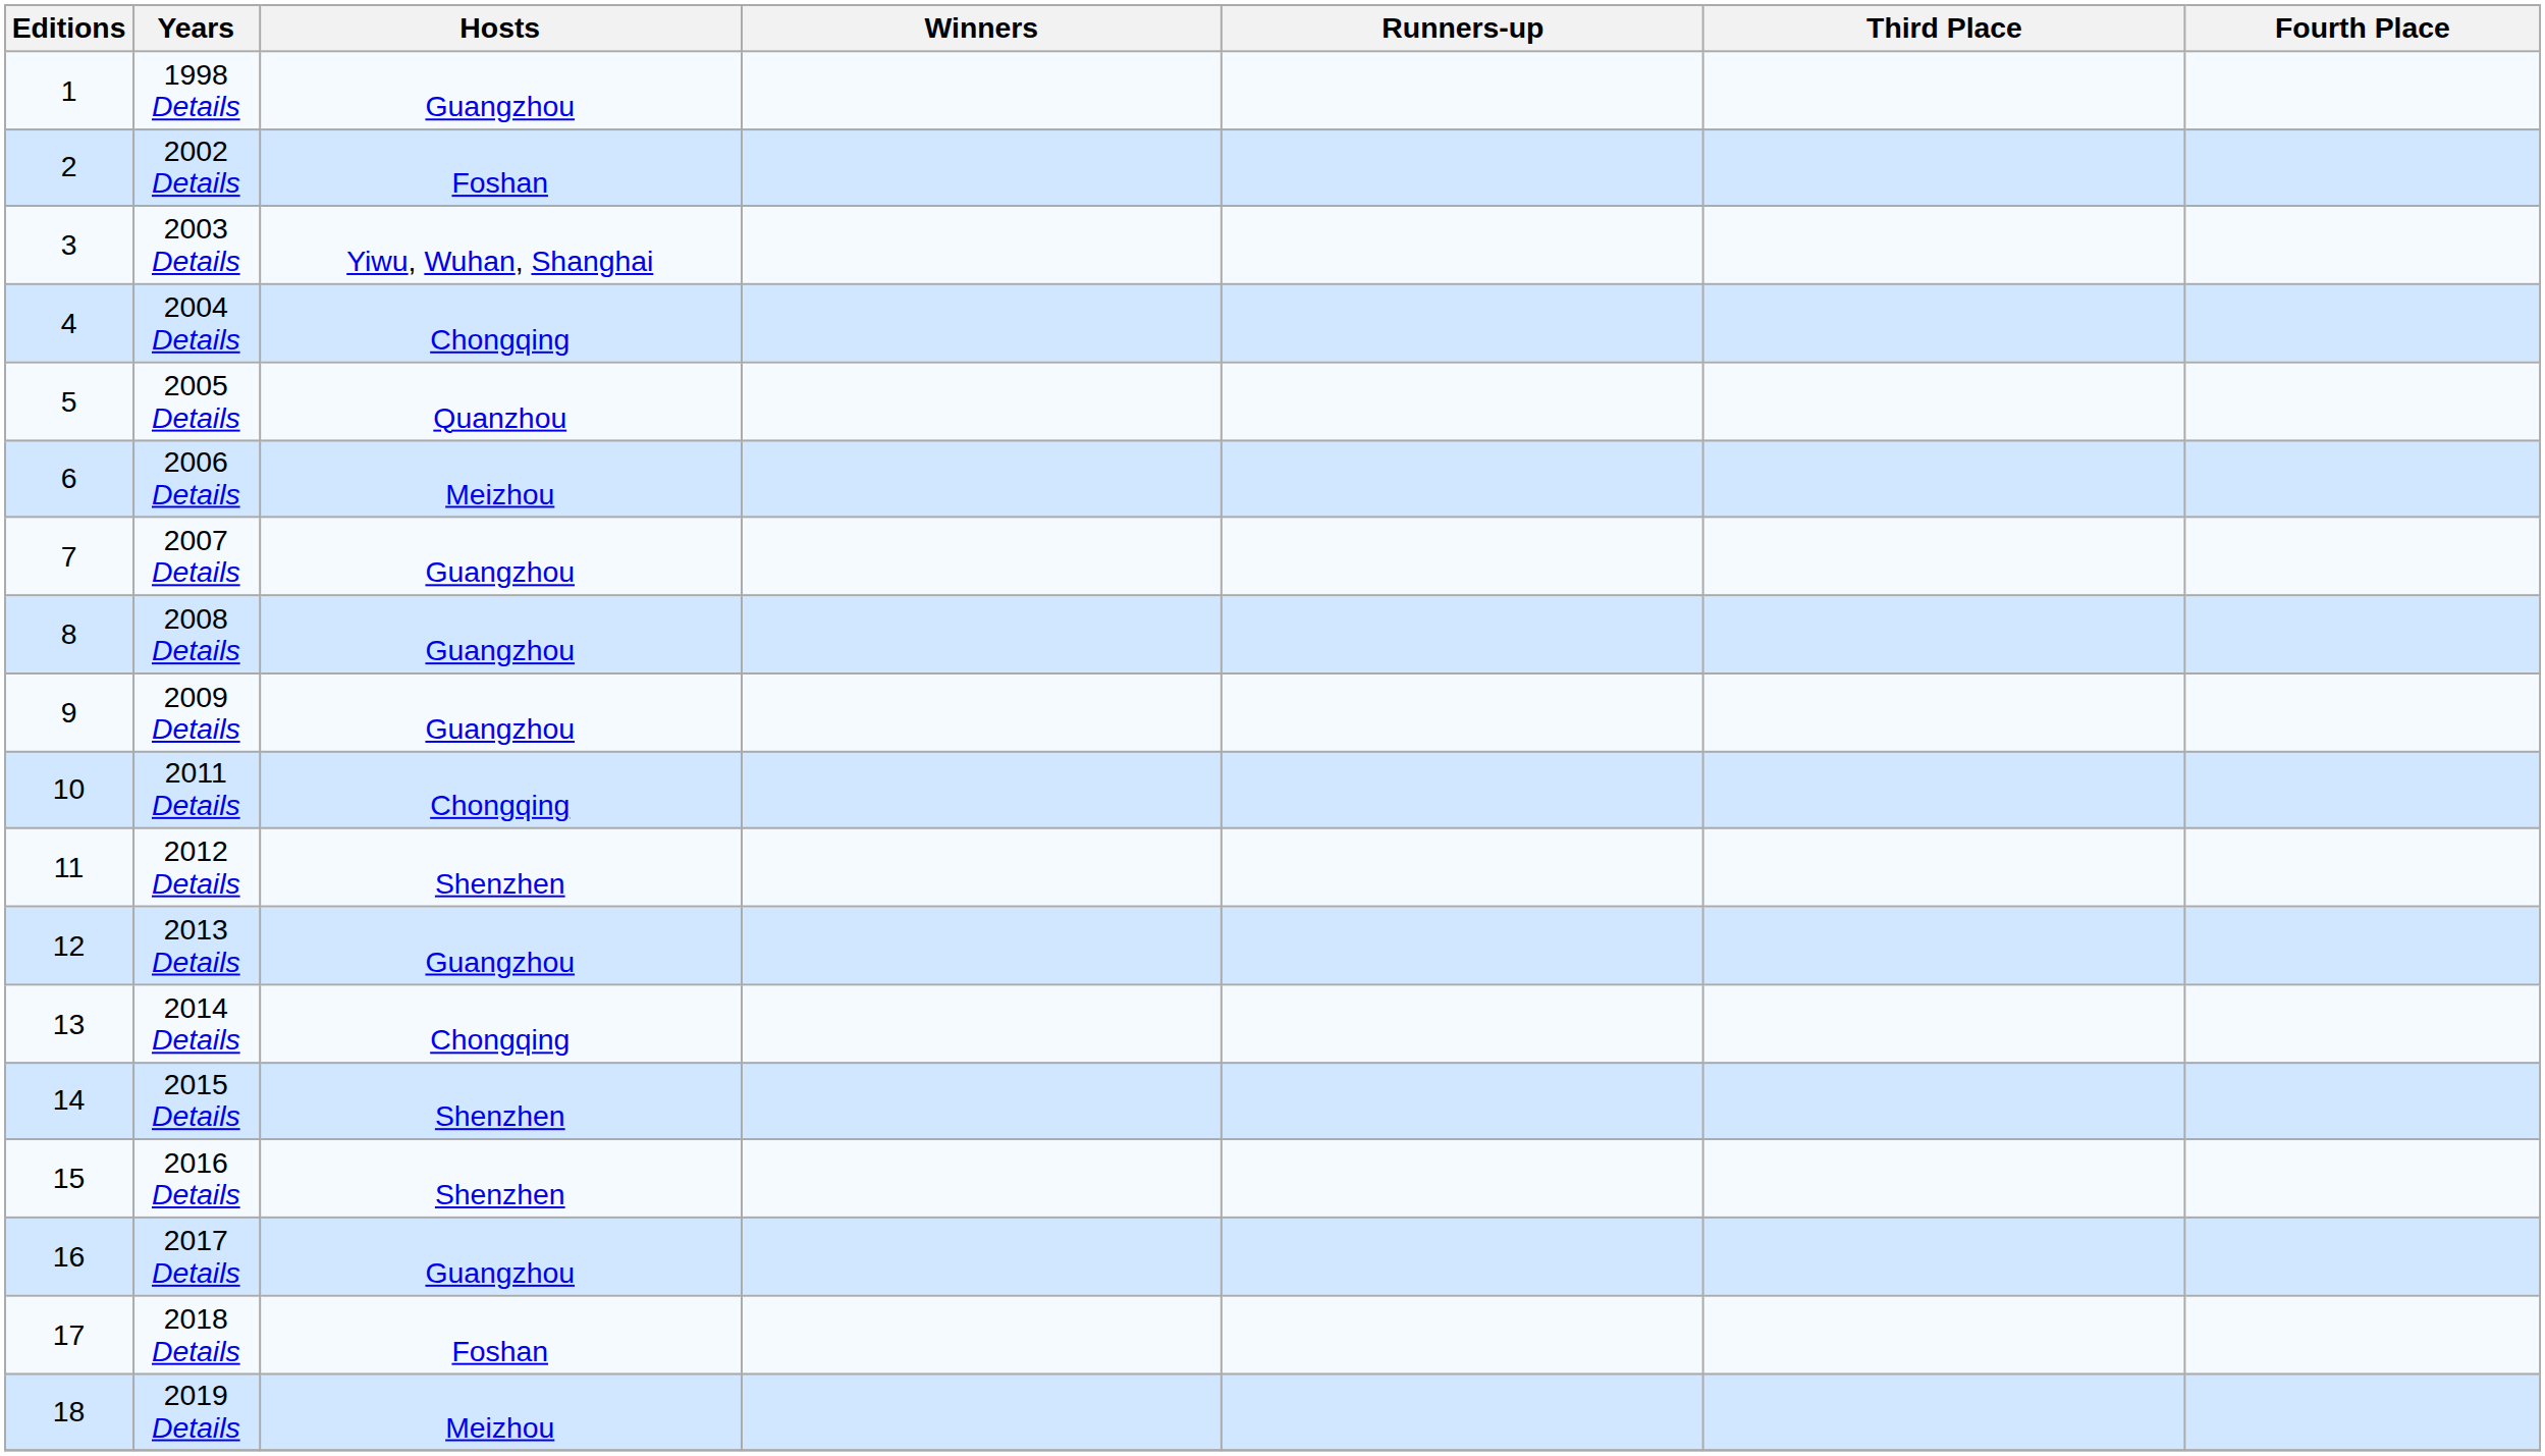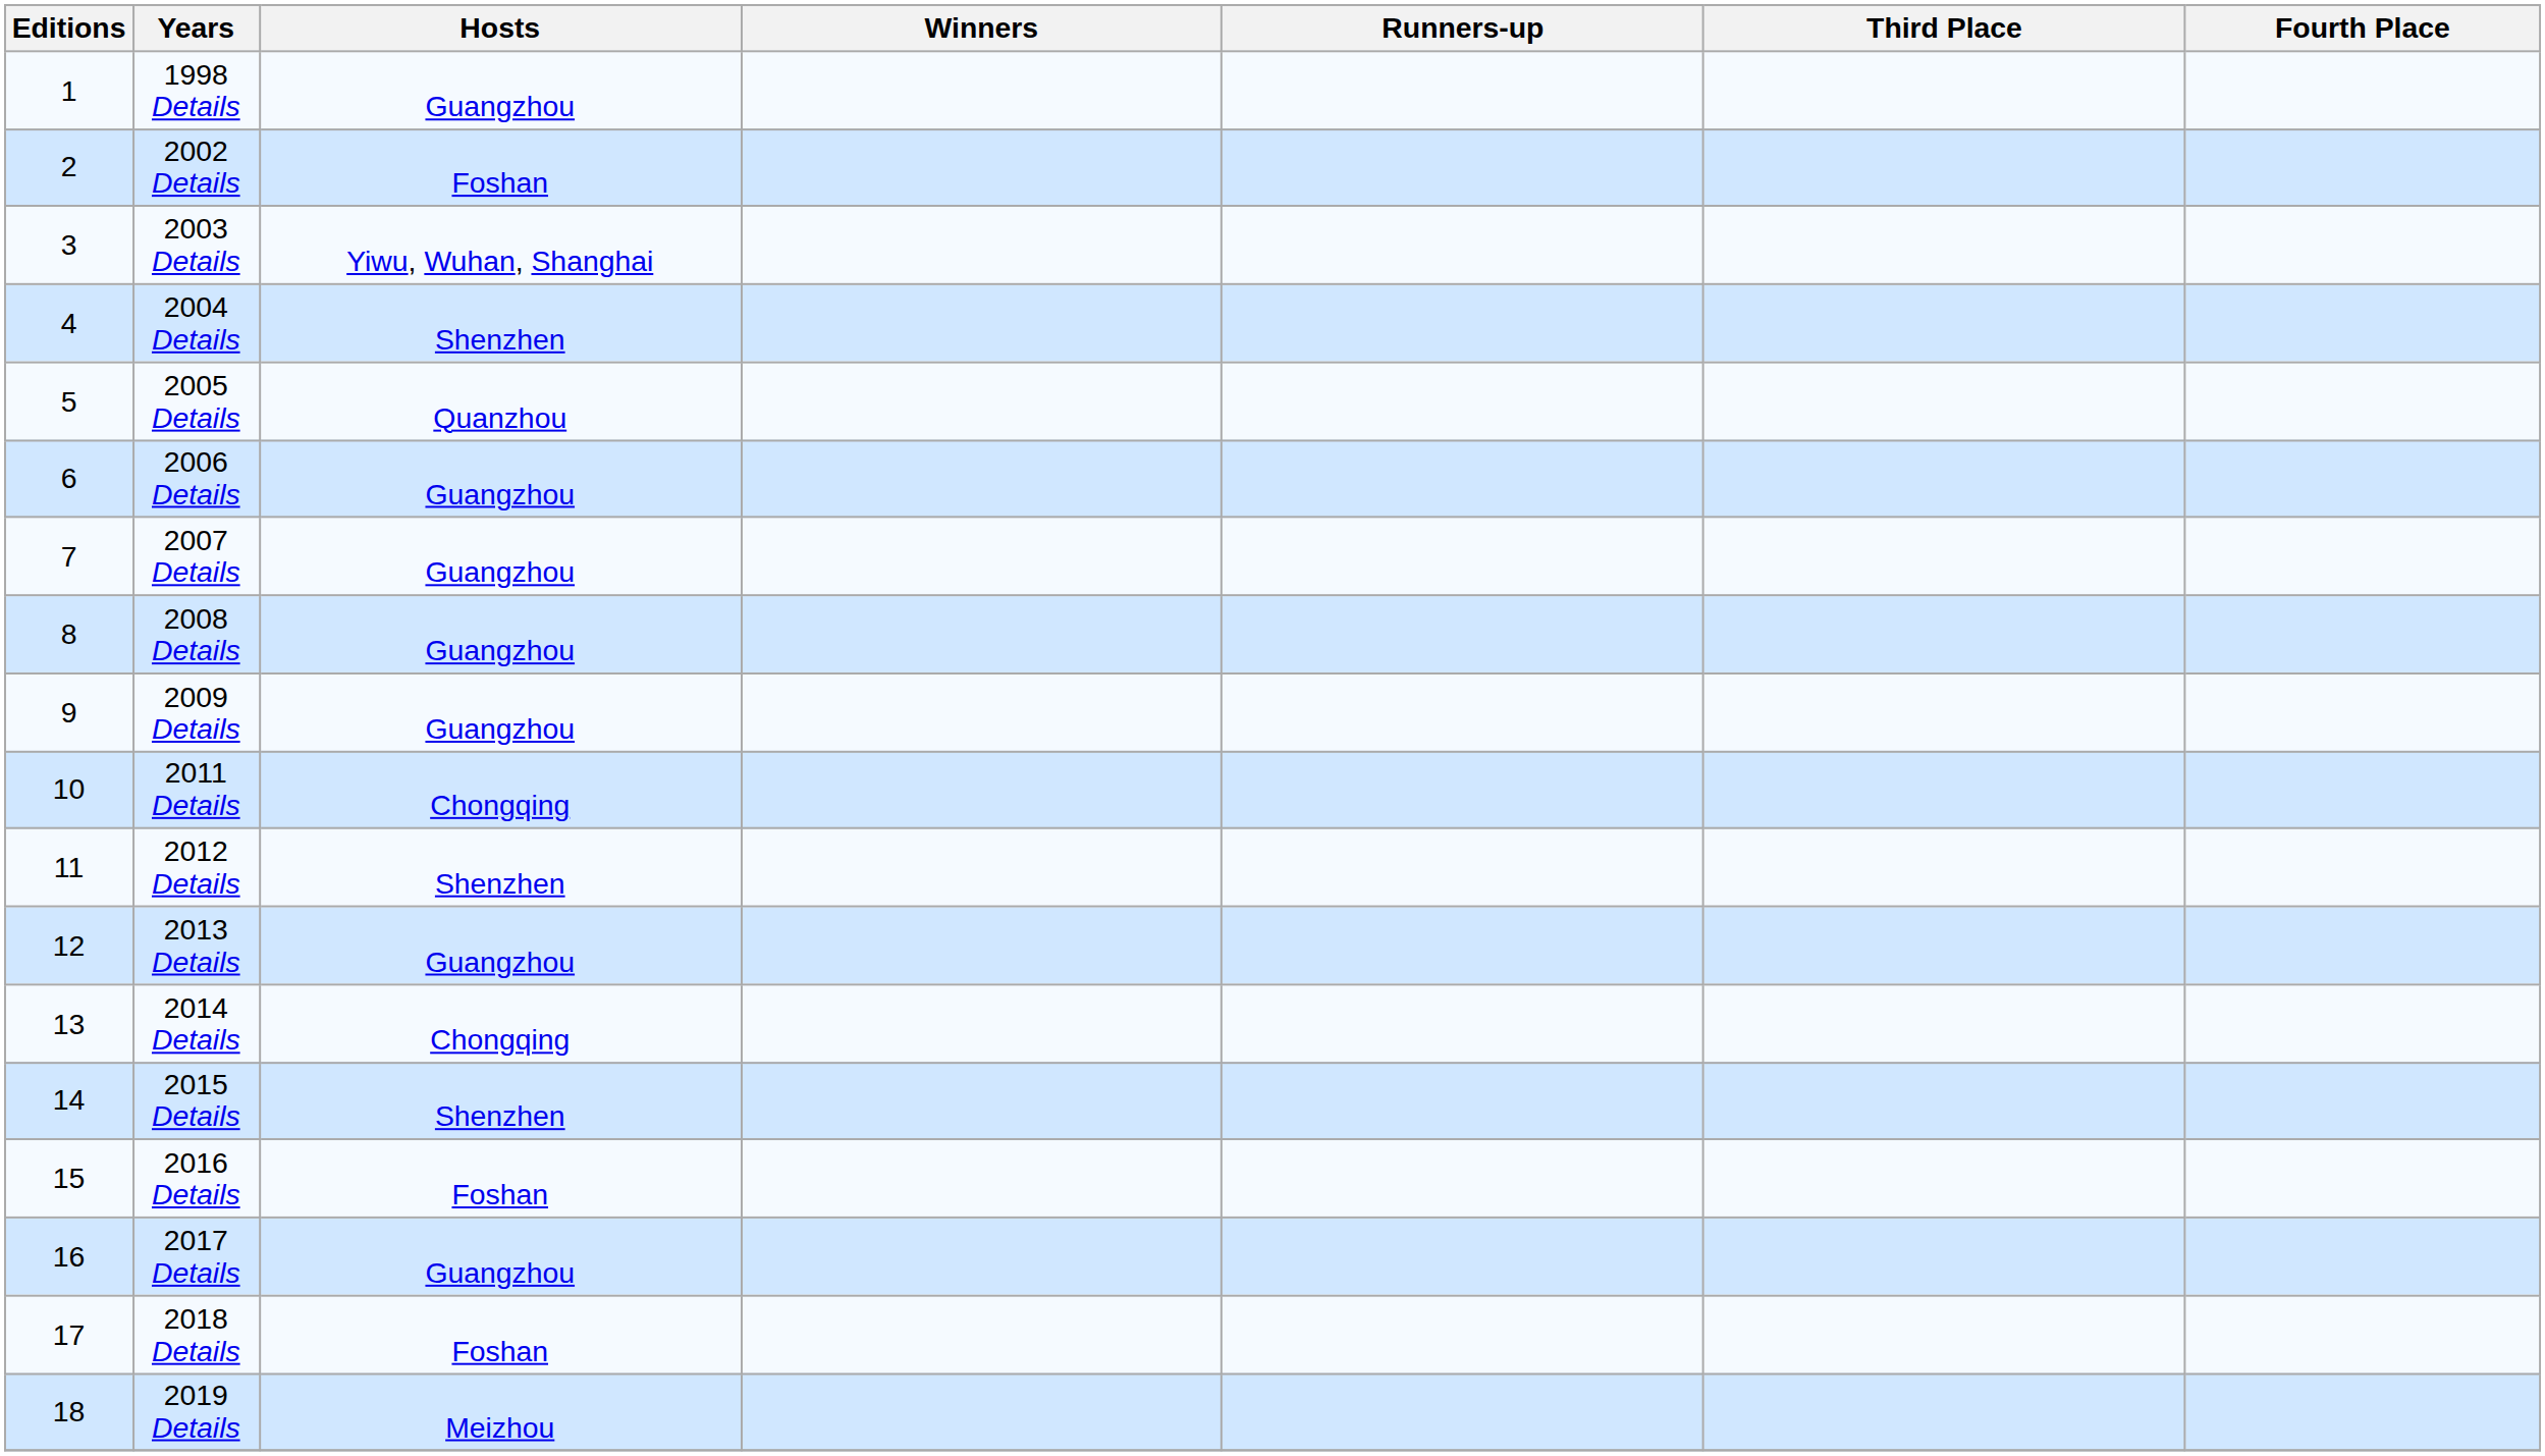 <table class="wikitable sortable" style="font-size: 90%; text-align: center; width: 100%;">
 <tr>
 <th width="5%">Editions</th>
 <th width="5%">Years</th>
 <th width="19%">Hosts</th>
 <th width="19%">Winners</th>
 <th width="19%">Runners-up</th>
 <th width="19%">Third Place</th>
 <th width="19%">Fourth Place</th>
 </tr>
 <tr align=center bgcolor=#F5FAFF>
 <td>1</td>
 <td>1998<br><em><a href='#'>Details</a></em></td>
 <td><br><a href='#'>Guangzhou</a></td>
 <td><strong></strong></td>
 <td></td>
 <td></td>
 <td></td>
 </tr>
 <tr align=center bgcolor=#D0E7FF>
 <td>2</td>
 <td>2002<br><em><a href='#'>Details</a></em></td>
 <td><br><a href='#'>Foshan</a></td>
 <td><strong></strong></td>
 <td></td>
 <td></td>
 <td></td>
 </tr>
 <tr align=center bgcolor=#F5FAFF>
 <td>3</td>
 <td>2003<br><em><a href='#'>Details</a></em></td>
 <td><br><a href='#'>Yiwu</a>, <a href='#'>Wuhan</a>, <a href='#'>Shanghai</a></td>
 <td><strong></strong></td>
 <td></td>
 <td></td>
 <td></td>
 </tr>
 <tr align=center bgcolor=#D0E7FF>
 <td>4</td>
 <td>2004<br><em><a href='#'>Details</a></em></td>
-<td><br><a href='#'>Chongqing</a></td>
+<td><br><a href='#'>Shenzhen</a></td>
 <td><strong></strong></td>
 <td></td>
 <td></td>
 <td></td>
 </tr>
 <tr align=center bgcolor=#F5FAFF>
 <td>5</td>
 <td>2005<br><em><a href='#'>Details</a></em></td>
 <td><br><a href='#'>Quanzhou</a></td>
 <td><strong></strong></td>
 <td></td>
 <td></td>
 <td></td>
 </tr>
 <tr align=center bgcolor=#D0E7FF>
 <td>6</td>
 <td>2006<br><em><a href='#'>Details</a></em></td>
-<td><br><a href='#'>Meizhou</a></td>
+<td><br><a href='#'>Guangzhou</a></td>
 <td><strong></strong></td>
 <td></td>
 <td></td>
 <td></td>
 </tr>
 <tr align=center bgcolor=#F5FAFF>
 <td>7</td>
 <td>2007<br><em><a href='#'>Details</a></em></td>
 <td><br><a href='#'>Guangzhou</a></td>
 <td><strong></strong></td>
 <td></td>
 <td></td>
 <td></td>
 </tr>
 <tr align=center bgcolor=#D0E7FF>
 <td>8</td>
 <td>2008<br><em><a href='#'>Details</a></em></td>
 <td><br><a href='#'>Guangzhou</a></td>
 <td><strong></strong></td>
 <td></td>
 <td></td>
 <td></td>
 </tr>
 <tr align=center bgcolor=#F5FAFF>
 <td>9</td>
 <td>2009<br><em><a href='#'>Details</a></em></td>
 <td><br><a href='#'>Guangzhou</a></td>
 <td><strong></strong></td>
 <td></td>
 <td></td>
 <td></td>
 </tr>
 <tr align=center bgcolor=#D0E7FF>
 <td>10</td>
 <td>2011<br><em><a href='#'>Details</a></em></td>
 <td><br><a href='#'>Chongqing</a></td>
 <td><strong></strong></td>
 <td></td>
 <td></td>
 <td></td>
 </tr>
 <tr align=center bgcolor=#F5FAFF>
 <td>11</td>
 <td>2012<br><em><a href='#'>Details</a></em></td>
 <td><br><a href='#'>Shenzhen</a></td>
 <td><strong></strong></td>
 <td></td>
 <td></td>
 <td></td>
 </tr>
 <tr align=center bgcolor=#D0E7FF>
 <td>12</td>
 <td>2013<br><em><a href='#'>Details</a></em></td>
 <td><br><a href='#'>Guangzhou</a></td>
 <td><strong></strong></td>
 <td></td>
 <td></td>
 <td></td>
 </tr>
 <tr align=center bgcolor=#F5FAFF>
 <td>13</td>
 <td>2014<br><em><a href='#'>Details</a></em></td>
 <td><br><a href='#'>Chongqing</a></td>
 <td><strong></strong></td>
 <td></td>
 <td></td>
 <td></td>
 </tr>
 <tr align=center bgcolor=#D0E7FF>
 <td>14</td>
 <td>2015<br><em><a href='#'>Details</a></em></td>
 <td><br><a href='#'>Shenzhen</a></td>
 <td><strong></strong></td>
 <td></td>
 <td></td>
 <td></td>
 </tr>
 <tr align=center bgcolor=#F5FAFF>
 <td>15</td>
 <td>2016<br><em><a href='#'>Details</a></em></td>
-<td><br><a href='#'>Shenzhen</a></td>
+<td><br><a href='#'>Foshan</a></td>
 <td><strong></strong></td>
 <td></td>
 <td></td>
 <td></td>
 </tr>
 <tr align=center bgcolor=#D0E7FF>
 <td>16</td>
 <td>2017<br><em><a href='#'>Details</a></em></td>
 <td><br><a href='#'>Guangzhou</a></td>
 <td><strong></strong></td>
 <td></td>
 <td></td>
 <td></td>
 </tr>
 <tr align=center bgcolor=#F5FAFF>
 <td>17</td>
 <td>2018<br><em><a href='#'>Details</a></em></td>
 <td><br><a href='#'>Foshan</a></td>
 <td><strong></strong></td>
 <td></td>
 <td></td>
 <td></td>
 </tr>
 <tr align=center bgcolor=#D0E7FF>
 <td>18</td>
 <td>2019<br><em><a href='#'>Details</a></em></td>
 <td><br><a href='#'>Meizhou</a></td>
 <td><strong></strong></td>
 <td></td>
 <td></td>
 <td></td>
 </tr>
 <tr>
 </tr>
 </table>
